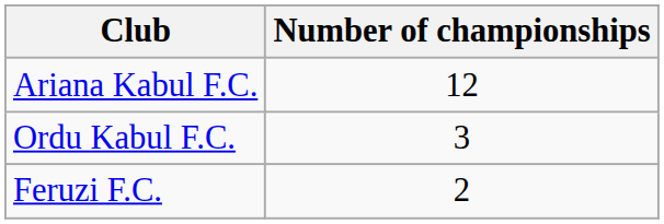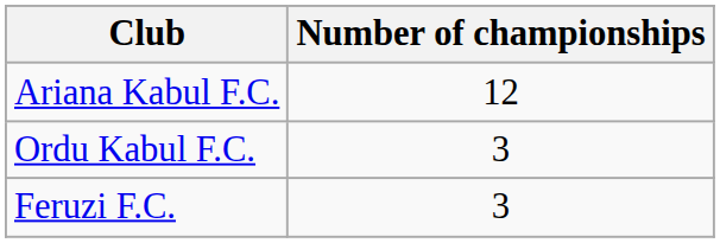 <table class="wikitable" style="text-align:center;">
 <tr>
 <th>Club</th>
 <th>Number of championships <br></th>
 </tr>
 <tr>
 <td style="text-align:left;"><a href='#'>Ariana Kabul F.C.</a></td>
 <td>12</td>
 </tr>
 <tr>
 <td style="text-align:left;"><a href='#'>Ordu Kabul F.C.</a></td>
 <td>3</td>
 </tr>
 <tr>
 <td style="text-align:left;"><a href='#'>Feruzi F.C.</a></td>
-<td>2</td>
+<td>3</td>
 </tr>
 </table>
